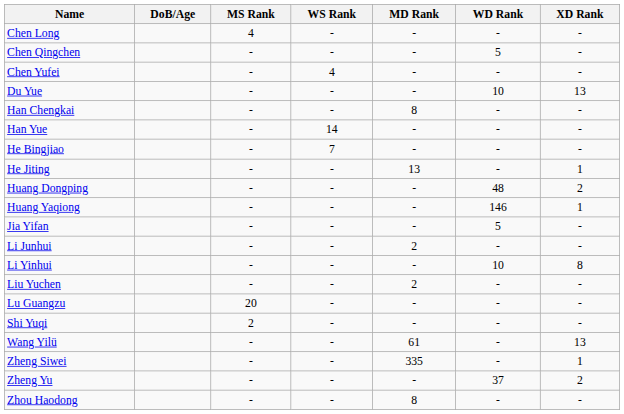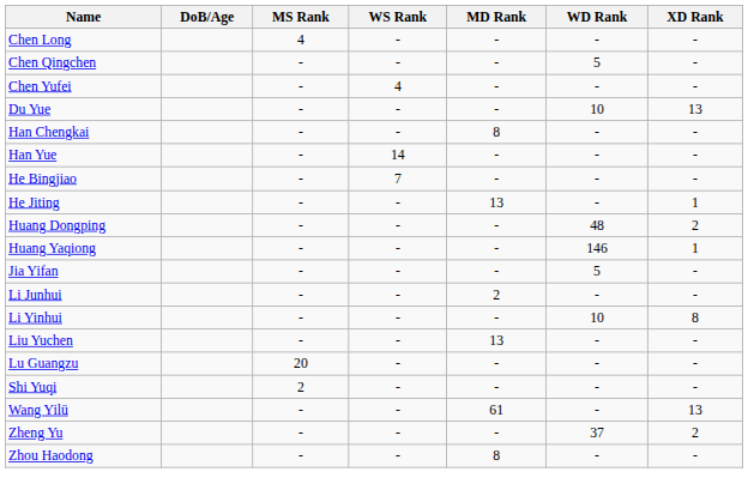 <table class="wikitable"  style="width:800px; font-size:95%; text-align:center">
 <tr>
 <th align="left">Name</th>
 <th align="left">DoB/Age</th>
 <th align="left">MS Rank</th>
 <th align="left">WS Rank</th>
 <th align="left">MD Rank</th>
 <th align="left">WD Rank</th>
 <th align="left">XD Rank</th>
 </tr>
 <tr>
 <td align="left"><a href='#'>Chen Long</a></td>
 <td align="left"></td>
 <td>4</td>
 <td>-</td>
 <td>-</td>
 <td>-</td>
 <td>-</td>
 </tr>
 <tr>
 <td align="left"><a href='#'>Chen Qingchen</a></td>
 <td align="left"></td>
 <td>-</td>
 <td>-</td>
 <td>-</td>
 <td>5</td>
 <td>-</td>
 </tr>
 <tr>
 <td align="left"><a href='#'>Chen Yufei</a></td>
 <td align="left"></td>
 <td>-</td>
 <td>4</td>
 <td>-</td>
 <td>-</td>
 <td>-</td>
 </tr>
 <tr>
 <td align="left"><a href='#'>Du Yue</a></td>
 <td align="left"></td>
 <td>-</td>
 <td>-</td>
 <td>-</td>
 <td>10</td>
 <td>13</td>
 </tr>
 <tr>
 <td align="left"><a href='#'>Han Chengkai</a></td>
 <td align="left"></td>
 <td>-</td>
 <td>-</td>
 <td>8</td>
 <td>-</td>
 <td>-</td>
 </tr>
 <tr>
 <td align="left"><a href='#'>Han Yue</a></td>
 <td align="left"></td>
 <td>-</td>
 <td>14</td>
 <td>-</td>
 <td>-</td>
 <td>-</td>
 </tr>
 <tr>
 <td align="left"><a href='#'>He Bingjiao</a></td>
 <td align="left"></td>
 <td>-</td>
 <td>7</td>
 <td>-</td>
 <td>-</td>
 <td>-</td>
 </tr>
 <tr>
 <td align="left"><a href='#'>He Jiting</a></td>
 <td align="left"></td>
 <td>-</td>
 <td>-</td>
 <td>13</td>
 <td>-</td>
 <td>1</td>
 </tr>
 <tr>
 <td align="left"><a href='#'>Huang Dongping</a></td>
 <td align="left"></td>
 <td>-</td>
 <td>-</td>
 <td>-</td>
 <td>48</td>
 <td>2</td>
 </tr>
 <tr>
 <td align="left"><a href='#'>Huang Yaqiong</a></td>
 <td align="left"></td>
 <td>-</td>
 <td>-</td>
 <td>-</td>
 <td>146</td>
 <td>1</td>
 </tr>
 <tr>
 <td align="left"><a href='#'>Jia Yifan</a></td>
 <td align="left"></td>
 <td>-</td>
 <td>-</td>
 <td>-</td>
 <td>5</td>
 <td>-</td>
 </tr>
 <tr>
 <td align="left"><a href='#'>Li Junhui</a></td>
 <td align="left"></td>
 <td>-</td>
 <td>-</td>
 <td>2</td>
 <td>-</td>
 <td>-</td>
 </tr>
 <tr>
 <td align="left"><a href='#'>Li Yinhui</a></td>
 <td align="left"></td>
 <td>-</td>
 <td>-</td>
 <td>-</td>
 <td>10</td>
 <td>8</td>
 </tr>
 <tr>
 <td align="left"><a href='#'>Liu Yuchen</a></td>
 <td align="left"></td>
 <td>-</td>
 <td>-</td>
-<td>2</td>
+<td>13</td>
 <td>-</td>
 <td>-</td>
 </tr>
 <tr>
 <td align="left"><a href='#'>Lu Guangzu</a></td>
 <td align="left"></td>
 <td>20</td>
 <td>-</td>
 <td>-</td>
 <td>-</td>
 <td>-</td>
 </tr>
 <tr>
 <td align="left"><a href='#'>Shi Yuqi</a></td>
 <td align="left"></td>
 <td>2</td>
 <td>-</td>
 <td>-</td>
 <td>-</td>
 <td>-</td>
 </tr>
 <tr>
 <td align="left"><a href='#'>Wang Yilü</a></td>
 <td align="left"></td>
 <td>-</td>
 <td>-</td>
 <td>61</td>
 <td>-</td>
 <td>13</td>
 </tr>
 <tr>
-<td align="left"><a href='#'>Zheng Siwei</a></td>
-<td align="left"></td>
-<td>-</td>
-<td>-</td>
-<td>335</td>
-<td>-</td>
-<td>1</td>
-</tr>
-<tr>
 <td align="left"><a href='#'>Zheng Yu</a></td>
 <td align="left"></td>
 <td>-</td>
 <td>-</td>
 <td>-</td>
 <td>37</td>
 <td>2</td>
 </tr>
 <tr>
 <td align="left"><a href='#'>Zhou Haodong</a></td>
 <td align="left"></td>
 <td>-</td>
 <td>-</td>
 <td>8</td>
 <td>-</td>
 <td>-</td>
 </tr>
 </table>
